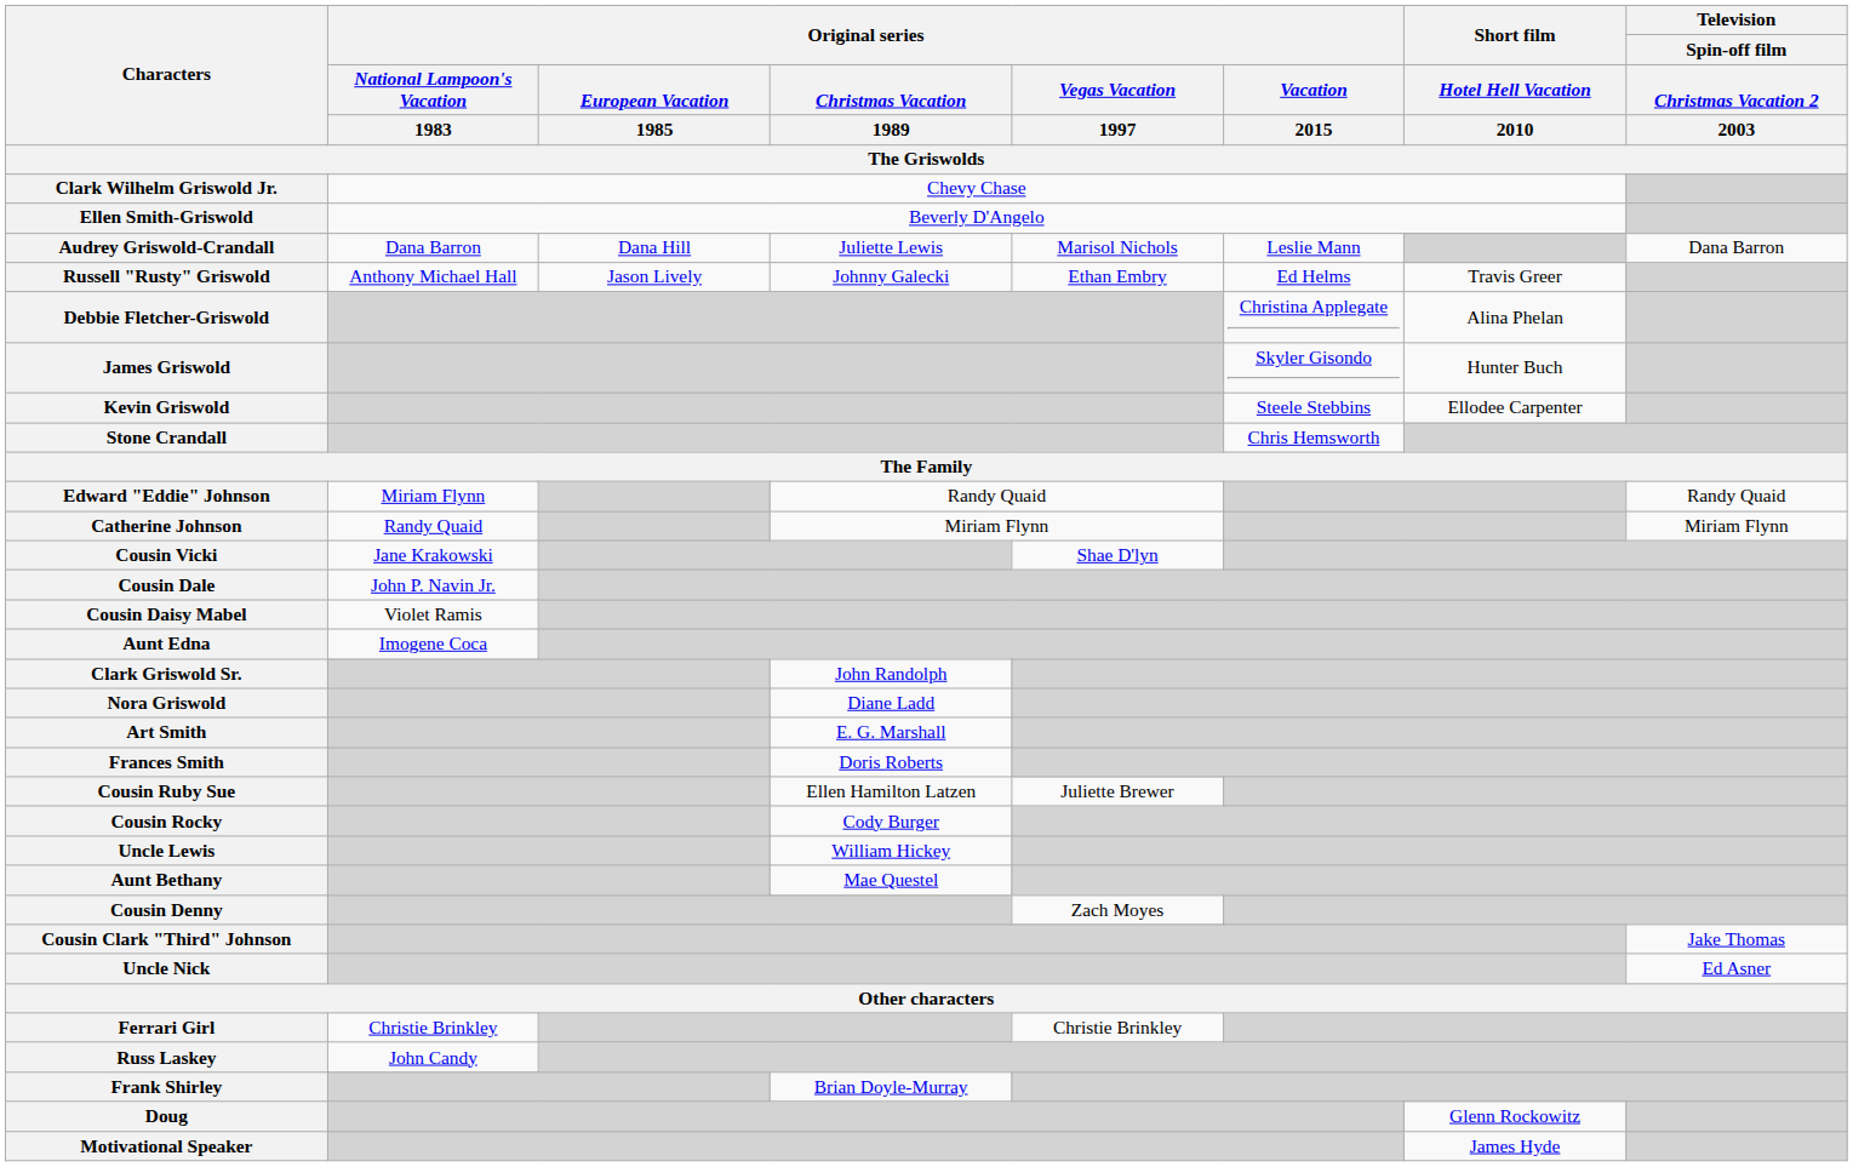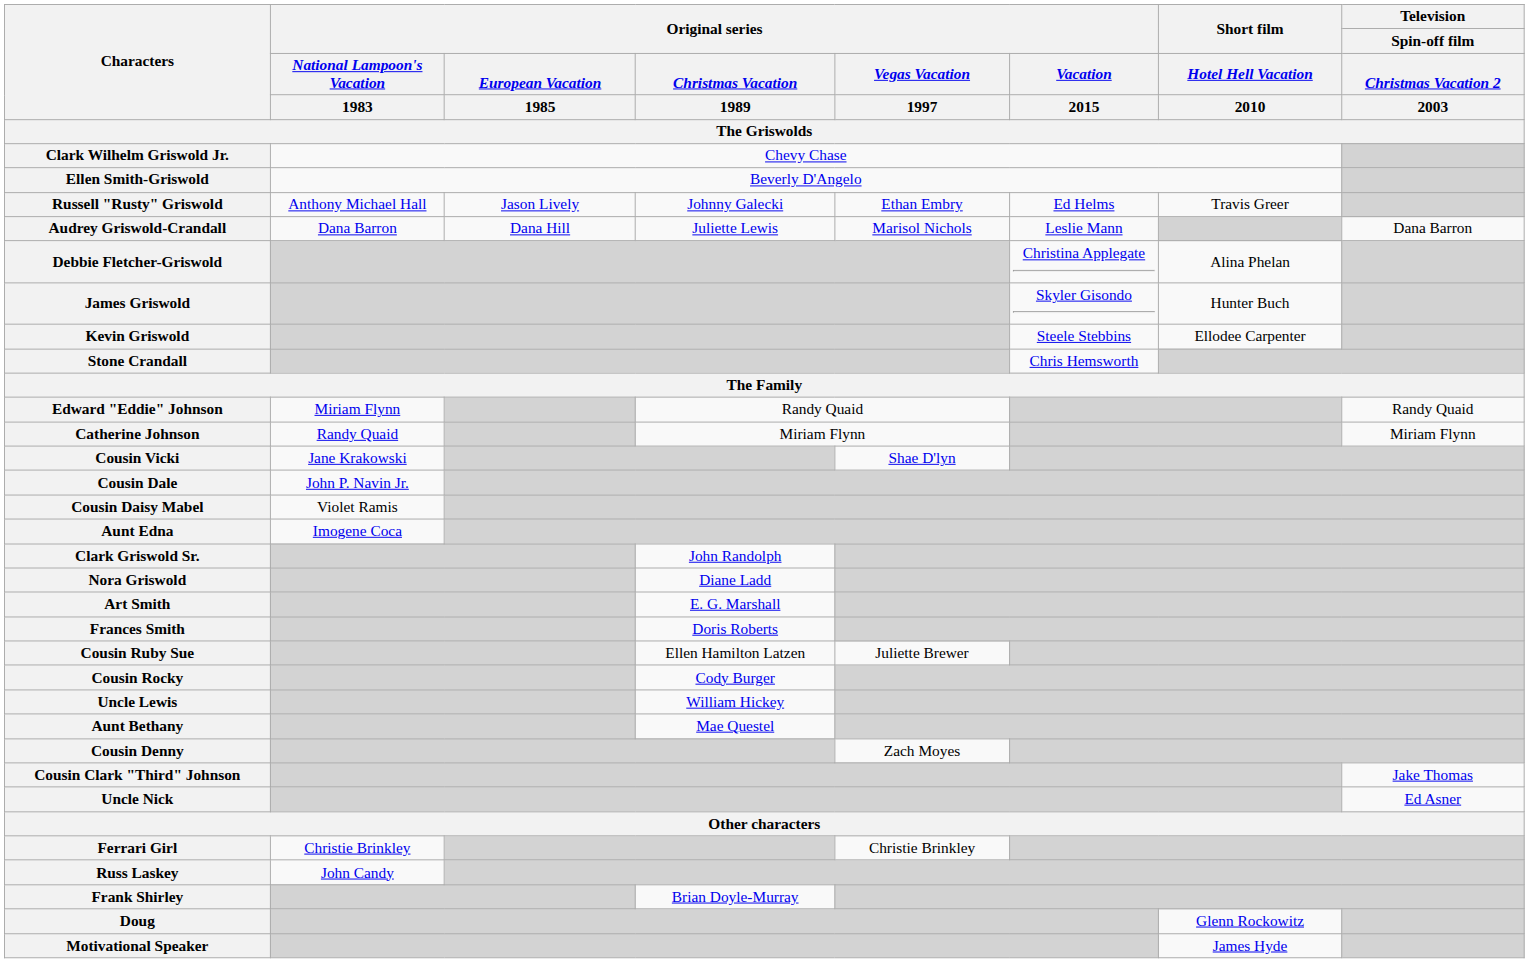 <table class="wikitable" style="text-align:center" width=100%>
 <tr>
 <th rowspan="4" width="16%">Characters</th>
 <th colspan="5" rowspan="2" align="center">Original series</th>
 <th rowspan="2" align="center">Short film</th>
 <th align="center">Television</th>
 </tr>
 <tr>
 <th align="center">Spin-off film</th>
 </tr>
 <tr>
 <th align="center" width="10.5%"><em><a href='#'>National Lampoon's Vacation</a></em></th>
 <th align="center" width="11.5%"><em><a href='#'><br>European Vacation</a></em></th>
 <th align="center" width="12%"><em><a href='#'><br>Christmas Vacation</a></em></th>
 <th align="center" width="10.5%"><em><a href='#'>Vegas Vacation</a></em></th>
 <th align="center" width="9%"><em><a href='#'>Vacation</a></em></th>
 <th align="center" width="11%"><em><a href='#'>Hotel Hell Vacation</a></em></th>
 <th align="center" width="11%"><em><a href='#'><br>Christmas Vacation 2</a></em></th>
 </tr>
 <tr>
 <th>1983</th>
 <th>1985</th>
 <th>1989</th>
 <th>1997</th>
 <th>2015</th>
 <th>2010</th>
 <th>2003</th>
 </tr>
 <tr>
 <th colspan="8" align="center">The Griswolds</th>
 </tr>
 <tr>
 <th>Clark Wilhelm Griswold Jr.</th>
 <td colspan="6"><a href='#'>Chevy Chase</a></td>
 <td style="background-color:#D3D3D3;"></td>
 </tr>
 <tr>
 <th>Ellen Smith-Griswold</th>
 <td colspan="6"><a href='#'>Beverly D'Angelo</a></td>
 <td style="background-color:#D3D3D3;"></td>
 </tr>
 <tr>
+<th>Russell "Rusty" Griswold</th>
+<td><a href='#'>Anthony Michael Hall</a></td>
+<td><a href='#'>Jason Lively</a></td>
+<td><a href='#'>Johnny Galecki</a></td>
+<td><a href='#'>Ethan Embry</a></td>
+<td><a href='#'>Ed Helms</a></td>
+<td>Travis Greer</td>
+<td style="background-color:#D3D3D3;"></td>
+</tr>
+<tr>
 <th>Audrey Griswold-Crandall</th>
 <td><a href='#'>Dana Barron</a></td>
 <td><a href='#'>Dana Hill</a></td>
 <td><a href='#'>Juliette Lewis</a></td>
 <td><a href='#'>Marisol Nichols</a></td>
 <td><a href='#'>Leslie Mann</a></td>
 <td style="background-color:#D3D3D3;"></td>
 <td>Dana Barron</td>
-</tr>
-<tr>
-<th>Russell "Rusty" Griswold</th>
-<td><a href='#'>Anthony Michael Hall</a></td>
-<td><a href='#'>Jason Lively</a></td>
-<td><a href='#'>Johnny Galecki</a></td>
-<td><a href='#'>Ethan Embry</a></td>
-<td><a href='#'>Ed Helms</a></td>
-<td>Travis Greer</td>
-<td style="background-color:#D3D3D3;"></td>
 </tr>
 <tr>
 <th>Debbie Fletcher-Griswold</th>
 <td colspan="4" style="background-color:#D3D3D3;"></td>
 <td><a href='#'>Christina Applegate</a><hr></td>
 <td>Alina Phelan</td>
 <td style="background-color:#D3D3D3;"></td>
 </tr>
 <tr>
 <th>James Griswold</th>
 <td colspan="4" style="background-color:#D3D3D3;"></td>
 <td><a href='#'>Skyler Gisondo</a><hr></td>
 <td>Hunter Buch</td>
 <td style="background-color:#D3D3D3;"></td>
 </tr>
 <tr>
 <th>Kevin Griswold</th>
 <td colspan="4" style="background-color:#D3D3D3;"></td>
 <td><a href='#'>Steele Stebbins</a></td>
 <td>Ellodee Carpenter</td>
 <td style="background-color:#D3D3D3;"></td>
 </tr>
 <tr>
 <th>Stone Crandall</th>
 <td colspan="4" style="background-color:#D3D3D3;"></td>
 <td><a href='#'>Chris Hemsworth</a></td>
 <td colspan="2" style="background-color:#D3D3D3;"></td>
 </tr>
 <tr>
 <th colspan="8" align="center">The Family</th>
 </tr>
 <tr>
 <th>Edward "Eddie" Johnson</th>
 <td><a href='#'>Miriam Flynn</a></td>
 <td style="background-color:#D3D3D3;"></td>
 <td colspan="2">Randy Quaid</td>
 <td colspan="2" style="background-color:#D3D3D3;"></td>
 <td>Randy Quaid</td>
 </tr>
 <tr>
 <th>Catherine Johnson</th>
 <td><a href='#'>Randy Quaid</a></td>
 <td style="background-color:#D3D3D3;"></td>
 <td colspan="2">Miriam Flynn</td>
 <td colspan="2" style="background-color:#D3D3D3;"></td>
 <td>Miriam Flynn</td>
 </tr>
 <tr>
 <th>Cousin Vicki</th>
 <td><a href='#'>Jane Krakowski</a></td>
 <td colspan="2" style="background-color:#D3D3D3;"></td>
 <td><a href='#'>Shae D'lyn</a></td>
 <td colspan="3" style="background-color:#D3D3D3;"></td>
 </tr>
 <tr>
 <th>Cousin Dale</th>
 <td><a href='#'>John P. Navin Jr.</a></td>
 <td colspan="6" style="background-color:#D3D3D3;"></td>
 </tr>
 <tr>
 <th>Cousin Daisy Mabel</th>
 <td>Violet Ramis</td>
 <td colspan="6" style="background-color:#D3D3D3;"></td>
 </tr>
 <tr>
 <th>Aunt Edna</th>
 <td><a href='#'>Imogene Coca</a></td>
 <td colspan="6" style="background-color:#D3D3D3;"></td>
 </tr>
 <tr>
 <th>Clark Griswold Sr.</th>
 <td colspan="2" style="background-color:#D3D3D3;"></td>
 <td><a href='#'>John Randolph</a></td>
 <td colspan="4" style="background-color:#D3D3D3;"></td>
 </tr>
 <tr>
 <th>Nora Griswold</th>
 <td colspan="2" style="background-color:#D3D3D3;"></td>
 <td><a href='#'>Diane Ladd</a></td>
 <td colspan="4" style="background-color:#D3D3D3;"></td>
 </tr>
 <tr>
 <th>Art Smith</th>
 <td colspan="2" style="background-color:#D3D3D3;"></td>
 <td><a href='#'>E. G. Marshall</a></td>
 <td colspan="4" style="background-color:#D3D3D3;"></td>
 </tr>
 <tr>
 <th>Frances Smith</th>
 <td colspan="2" style="background-color:#D3D3D3;"></td>
 <td><a href='#'>Doris Roberts</a></td>
 <td colspan="4" style="background-color:#D3D3D3;"></td>
 </tr>
 <tr>
 <th>Cousin Ruby Sue</th>
 <td colspan="2" style="background-color:#D3D3D3;"></td>
 <td>Ellen Hamilton Latzen</td>
 <td>Juliette Brewer</td>
 <td colspan="3" style="background-color:#D3D3D3;"></td>
 </tr>
 <tr>
 <th>Cousin Rocky</th>
 <td colspan="2" style="background-color:#D3D3D3;"></td>
 <td><a href='#'>Cody Burger</a></td>
 <td colspan="4" style="background-color:#D3D3D3;"></td>
 </tr>
 <tr>
 <th>Uncle Lewis</th>
 <td colspan="2" style="background-color:#D3D3D3;"></td>
 <td><a href='#'>William Hickey</a></td>
 <td colspan="4" style="background-color:#D3D3D3;"></td>
 </tr>
 <tr>
 <th>Aunt Bethany</th>
 <td colspan="2" style="background-color:#D3D3D3;"></td>
 <td><a href='#'>Mae Questel</a></td>
 <td colspan="4" style="background-color:#D3D3D3;"></td>
 </tr>
 <tr>
 <th>Cousin Denny</th>
 <td colspan="3" style="background-color:#D3D3D3;"></td>
 <td>Zach Moyes</td>
 <td colspan="3" style="background-color:#D3D3D3;"></td>
 </tr>
 <tr>
 <th>Cousin Clark "Third" Johnson</th>
 <td colspan="6" style="background-color:#D3D3D3;"></td>
 <td><a href='#'>Jake Thomas</a></td>
 </tr>
 <tr>
 <th>Uncle Nick</th>
 <td colspan="6" style="background-color:#D3D3D3;"></td>
 <td><a href='#'>Ed Asner</a></td>
 </tr>
 <tr>
 <th colspan="8" align="center">Other characters</th>
 </tr>
 <tr>
 <th>Ferrari Girl</th>
 <td><a href='#'>Christie Brinkley</a></td>
 <td colspan="2" style="background-color:#D3D3D3;"></td>
 <td>Christie Brinkley</td>
 <td colspan="3" style="background-color:#D3D3D3;"></td>
 </tr>
 <tr>
 <th>Russ Laskey</th>
 <td><a href='#'>John Candy</a></td>
 <td colspan="6" style="background-color:#D3D3D3;"></td>
 </tr>
 <tr>
 <th>Frank Shirley</th>
 <td colspan="2" style="background-color:#D3D3D3;"></td>
 <td><a href='#'>Brian Doyle-Murray</a></td>
 <td colspan="4" style="background-color:#D3D3D3;"></td>
 </tr>
 <tr>
 <th>Doug</th>
 <td colspan="5" style="background-color:#D3D3D3;"></td>
 <td><a href='#'>Glenn Rockowitz</a></td>
 <td style="background-color:#D3D3D3;"></td>
 </tr>
 <tr>
 <th>Motivational Speaker</th>
 <td colspan="5" style="background-color:#D3D3D3;"></td>
 <td><a href='#'>James Hyde</a></td>
 <td style="background-color:#D3D3D3;"></td>
 </tr>
 </table>
